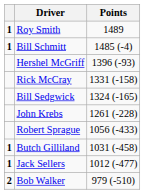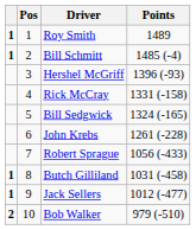 <table class="wikitable" style="font-size: 95%;">
 <tr>
 <th></th>
+<th>Pos</th>
 <th>Driver</th>
 <th>Points</th>
 </tr>
 <tr>
 <td align="left"> <strong>1</strong></td>
+<td style="text-align:center;">1</td>
 <td><a href='#'>Roy Smith</a></td>
 <td style="text-align:center;">1489</td>
 </tr>
 <tr>
 <td align="left"> <strong>1</strong></td>
+<td style="text-align:center;">2</td>
 <td><a href='#'>Bill Schmitt</a></td>
 <td style="text-align:center;">1485 (-4)</td>
 </tr>
 <tr>
 <td align="left"></td>
+<td style="text-align:center;">3</td>
 <td><a href='#'>Hershel McGriff</a></td>
 <td style="text-align:center;">1396 (-93)</td>
 </tr>
 <tr>
 <td align="left"></td>
+<td style="text-align:center;">4</td>
 <td><a href='#'>Rick McCray</a></td>
 <td style="text-align:center;">1331 (-158)</td>
 </tr>
 <tr>
 <td align="left"></td>
+<td style="text-align:center;">5</td>
 <td><a href='#'>Bill Sedgwick</a></td>
 <td style="text-align:center;">1324 (-165)</td>
 </tr>
 <tr>
 <td align="left"></td>
+<td style="text-align:center;">6</td>
 <td><a href='#'>John Krebs</a></td>
 <td style="text-align:center;">1261 (-228)</td>
 </tr>
 <tr>
 <td align="left"></td>
+<td style="text-align:center;">7</td>
 <td><a href='#'>Robert Sprague</a></td>
 <td style="text-align:center;">1056 (-433)</td>
 </tr>
 <tr>
 <td align="left"> <strong>1</strong></td>
+<td style="text-align:center;">8</td>
 <td><a href='#'>Butch Gilliland</a></td>
 <td style="text-align:center;">1031 (-458)</td>
 </tr>
 <tr>
 <td align="left"> <strong>1</strong></td>
+<td style="text-align:center;">9</td>
 <td><a href='#'>Jack Sellers</a></td>
 <td style="text-align:center;">1012 (-477)</td>
 </tr>
 <tr>
 <td align="left"> <strong>2</strong></td>
+<td style="text-align:center;">10</td>
 <td><a href='#'>Bob Walker</a></td>
 <td style="text-align:center;">979 (-510)</td>
 </tr>
 </table>
